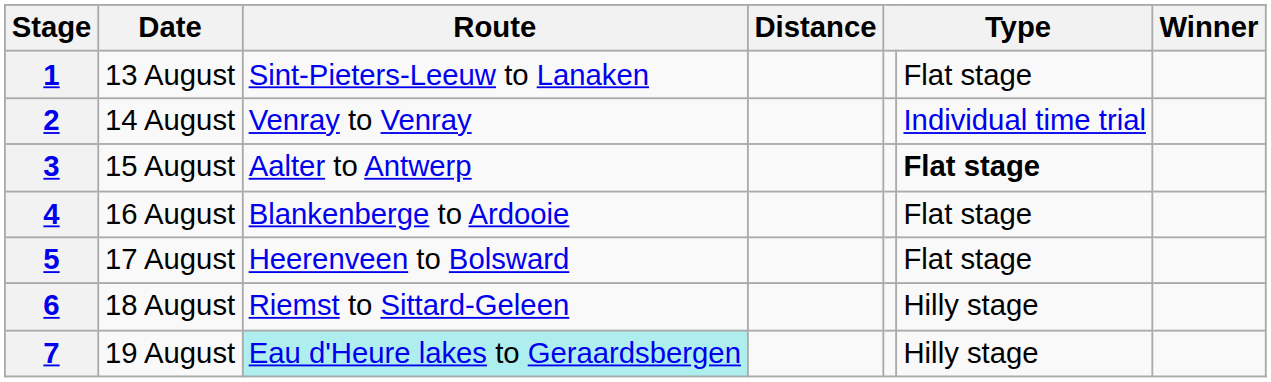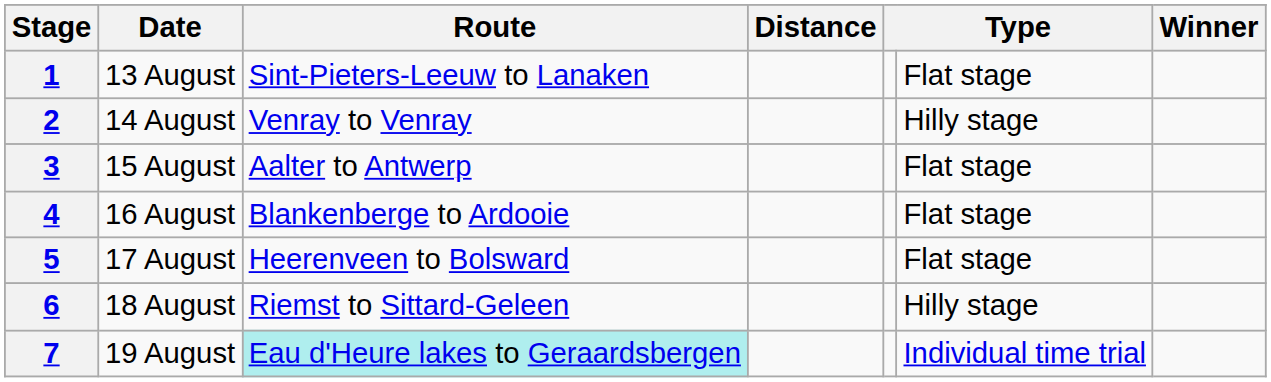 <table class="wikitable">
 <tr>
 <th scope="col">Stage</th>
 <th scope="col">Date</th>
 <th scope="col">Route</th>
 <th scope="col">Distance</th>
 <th scope="col" colspan="2">Type</th>
 <th scope="col">Winner</th>
 </tr>
 <tr>
 <th scope="row"><a href='#'>1</a></th>
 <td align=right>13 August</td>
 <td><a href='#'>Sint-Pieters-Leeuw</a>  to <a href='#'>Lanaken</a> </td>
 <td style="text-align:center;"></td>
 <td style="text-align:center;"></td>
 <td>Flat stage</td>
 <td></td>
 </tr>
 <tr>
 <th scope="row"><a href='#'>2</a></th>
 <td align=right>14 August</td>
 <td><a href='#'>Venray</a>  to <a href='#'>Venray</a> </td>
 <td style="text-align:center;"></td>
 <td style="text-align:center;"></td>
-<td><a href='#'>Individual time trial</a></td>
+<td>Hilly stage</td>
 <td></td>
 </tr>
 <tr>
 <th scope="row"><a href='#'>3</a></th>
 <td align=right>15 August</td>
 <td><a href='#'>Aalter</a>  to <a href='#'>Antwerp</a> </td>
 <td style="text-align:center;"></td>
 <td style="text-align:center;"></td>
-<td><strong>Flat stage</strong></td>
+<td>Flat stage</td>
 <td></td>
 </tr>
 <tr>
 <th scope="row"><a href='#'>4</a></th>
 <td align=right>16 August</td>
 <td><a href='#'>Blankenberge</a>  to <a href='#'>Ardooie</a> </td>
 <td style="text-align:center;"></td>
 <td style="text-align:center;"></td>
 <td>Flat stage</td>
 <td></td>
 </tr>
 <tr>
 <th scope="row"><a href='#'>5</a></th>
 <td align=right>17 August</td>
 <td><a href='#'>Heerenveen</a>  to <a href='#'>Bolsward</a> </td>
 <td style="text-align:center;"></td>
 <td style="text-align:center;"></td>
 <td>Flat stage</td>
 <td></td>
 </tr>
 <tr>
 <th scope="row"><a href='#'>6</a></th>
 <td align=right>18 August</td>
 <td><a href='#'>Riemst</a>  to <a href='#'>Sittard-Geleen</a> </td>
 <td style="text-align:center;"></td>
 <td></td>
 <td>Hilly stage</td>
 <td></td>
 </tr>
 <tr>
 <th scope="row"><a href='#'>7</a></th>
 <td align=right>19 August</td>
 <td style="background: paleturquoise;"><a href='#'>Eau d'Heure lakes</a>  to <a href='#'>Geraardsbergen</a> </td>
 <td style="text-align:center;"></td>
 <td></td>
-<td>Hilly stage</td>
+<td><a href='#'>Individual time trial</a></td>
 <td></td>
 </tr>
 </table>
